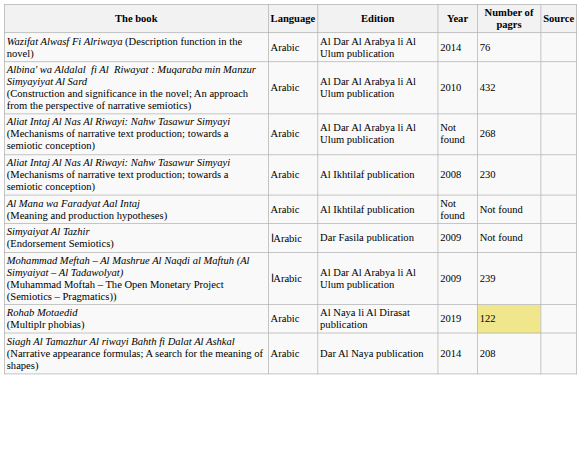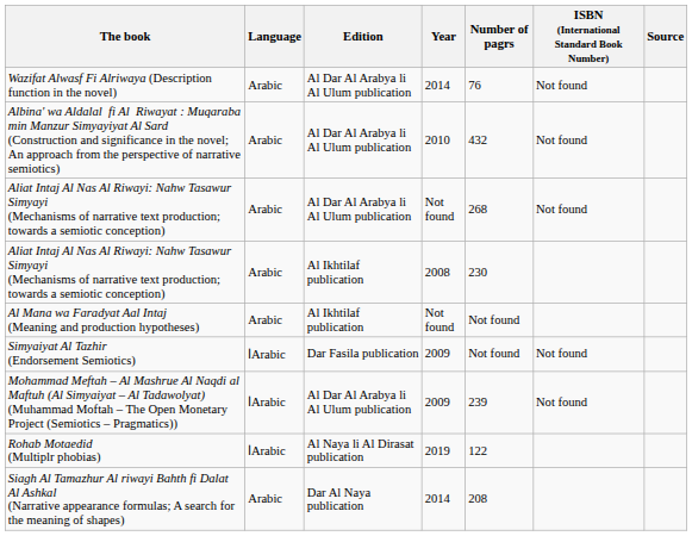 <table class="wikitable">
 <tr>
 <th>The book</th>
 <th>Language</th>
 <th>Edition</th>
 <th>Year</th>
 <th>Number of pagrs</th>
+<th>ISBN<br><small>(International Standard Book Number)</small></th>
 <th>Source</th>
 </tr>
 <tr>
 <td><em>Wazifat Alwasf Fi Alriwaya</em> (Description function in the novel)</td>
 <td>Arabic</td>
 <td>Al Dar Al Arabya li Al Ulum publication</td>
 <td>2014</td>
 <td>76</td>
+<td>Not found</td>
 <td></td>
 </tr>
 <tr>
 <td><em>Albina' wa Aldalal  fi Al  Riwayat : Muqaraba min Manzur Simyayiyat Al Sard</em><br>(Construction and significance in the novel; An approach from the perspective of narrative semiotics)</td>
 <td>Arabic</td>
 <td>Al Dar Al Arabya li Al Ulum publication</td>
 <td>2010</td>
 <td>432</td>
+<td>Not found</td>
 <td></td>
 </tr>
 <tr>
 <td><em>Aliat Intaj Al Nas Al Riwayi: Nahw  Tasawur Simyayi</em><br>(Mechanisms of narrative text production;  towards a semiotic conception)</td>
 <td>Arabic</td>
 <td>Al Dar Al Arabya li Al Ulum publication</td>
 <td>Not found</td>
 <td>268</td>
+<td>Not found</td>
 <td></td>
 </tr>
 <tr>
 <td><em>Aliat Intaj Al Nas Al Riwayi: Nahw Tasawur Simyayi</em><br>(Mechanisms  of narrative text production; towards a semiotic conception)</td>
 <td>Arabic</td>
 <td>Al Ikhtilaf publication</td>
 <td>2008</td>
 <td>230</td>
 <td></td>
+<td></td>
 </tr>
 <tr>
 <td><em>Al Mana wa Faradyat Aal Intaj</em><br>(Meaning and production hypotheses)</td>
 <td>Arabic</td>
 <td>Al Ikhtilaf publication</td>
 <td>Not found</td>
 <td>Not found</td>
 <td></td>
+<td></td>
 </tr>
 <tr>
 <td><em>Simyaiyat Al Tazhir</em><br>(Endorsement Semiotics)</td>
 <td>اArabic</td>
 <td>Dar Fasila publication</td>
 <td>2009</td>
+<td>Not found</td>
 <td>Not found</td>
 <td></td>
 </tr>
 <tr>
 <td><em>Mohammad Meftah – Al Mashrue Al Naqdi al Maftuh (Al Simyaiyat –  Al Tadawolyat)</em><br>(Muhammad Moftah – The Open Monetary Project (Semiotics – Pragmatics))</td>
 <td>اArabic</td>
 <td>Al Dar Al Arabya li Al Ulum publication</td>
 <td>2009</td>
 <td>239</td>
+<td>Not found</td>
 <td></td>
 </tr>
 <tr>
 <td><em>Rohab Motaedid</em><br>(Multiplr phobias)</td>
-<td>Arabic</td>
+<td>اArabic</td>
 <td>Al Naya li Al Dirasat publication</td>
 <td>2019</td>
-<td style="background: khaki;">122</td>
+<td>122</td>
+<td></td>
 <td></td>
 </tr>
 <tr>
 <td><em>Siagh Al Tamazhur Al riwayi Bahth fi Dalat Al Ashkal</em><br>(Narrative appearance formulas; A search for the meaning of shapes)</td>
 <td>Arabic</td>
 <td>Dar Al Naya publication</td>
 <td>2014</td>
 <td>208</td>
 <td></td>
+<td></td>
 </tr>
 </table>
